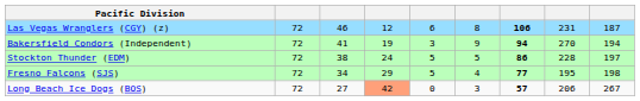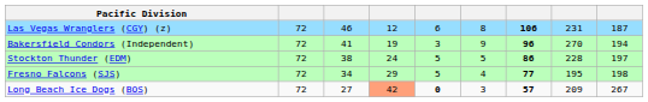 <table class="wikitable sortable" style="text-align:center">
 <tr>
 <th style="width:30%;" class="unsortable">Pacific Division</th>
 <th style="width:5%;"></th>
 <th style="width:5%;"></th>
 <th style="width:5%;"></th>
 <th style="width:5%;"></th>
 <th style="width:5%;"></th>
 <th style="width:5%;"></th>
 <th style="width:5%;"></th>
 <th style="width:5%;"></th>
 </tr>
 <tr bgcolor="#97DEFF">
 <td align=left><a href='#'>Las Vegas Wranglers</a> (<a href='#'>CGY</a>) (z)</td>
 <td>72</td>
 <td>46</td>
 <td>12</td>
 <td>6</td>
 <td>8</td>
 <td><strong>106</strong></td>
 <td>231</td>
 <td>187</td>
 </tr>
 <tr bgcolor="#bbffbb">
 <td align=left><a href='#'>Bakersfield Condors</a> (Independent)</td>
 <td>72</td>
 <td>41</td>
 <td>19</td>
 <td>3</td>
 <td>9</td>
-<td><strong>94</strong></td>
+<td><strong>96</strong></td>
 <td>270</td>
 <td>194</td>
 </tr>
 <tr bgcolor="#bbffbb">
 <td align=left><a href='#'>Stockton Thunder</a> (<a href='#'>EDM</a>)</td>
 <td>72</td>
 <td>38</td>
 <td>24</td>
 <td>5</td>
 <td>5</td>
 <td><strong>86</strong></td>
 <td>228</td>
 <td>197</td>
 </tr>
 <tr bgcolor="#bbffbb">
 <td align=left><a href='#'>Fresno Falcons</a> (<a href='#'>SJS</a>)</td>
 <td>72</td>
 <td>34</td>
 <td>29</td>
 <td>5</td>
 <td>4</td>
 <td><strong>77</strong></td>
 <td>195</td>
 <td>198</td>
 </tr>
 <tr>
 <td align=left><a href='#'>Long Beach Ice Dogs</a> (<a href='#'>BOS</a>)</td>
 <td>72</td>
 <td>27</td>
 <td style="background: lightsalmon;">42</td>
-<td>0</td>
+<td><strong>0</strong></td>
 <td>3</td>
 <td><strong>57</strong></td>
-<td>206</td>
+<td>209</td>
 <td>267</td>
 </tr>
 </table>
